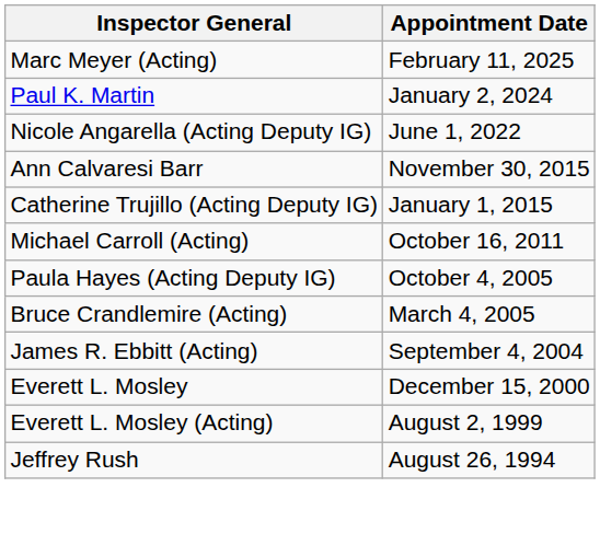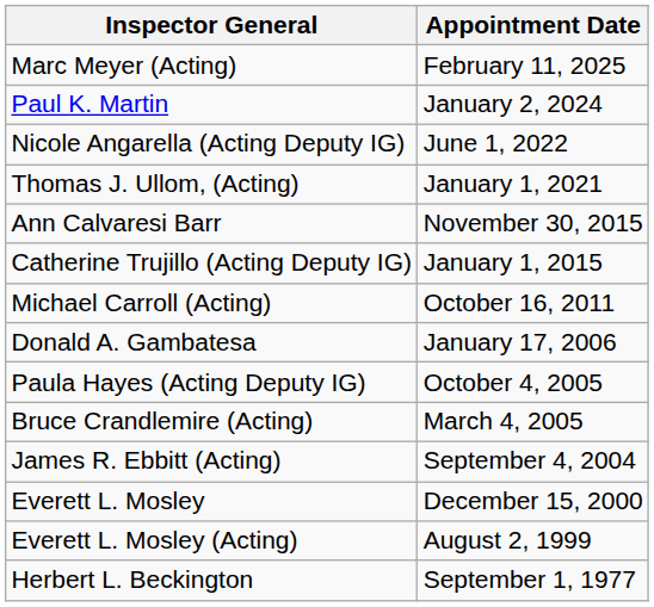 <table class="wikitable">
 <tr>
 <th><strong>Inspector General</strong></th>
 <th><strong>Appointment Date</strong></th>
 </tr>
 <tr>
 <td>Marc Meyer (Acting)</td>
 <td>February 11, 2025</td>
 </tr>
 <tr>
 <td><a href='#'>Paul K. Martin</a></td>
 <td>January 2, 2024</td>
 </tr>
 <tr>
 <td>Nicole Angarella (Acting Deputy IG)</td>
 <td>June 1, 2022</td>
 </tr>
 <tr>
+<td>Thomas J. Ullom,   (Acting)</td>
+<td>January 1, 2021</td>
+</tr>
+<tr>
 <td>Ann Calvaresi Barr</td>
 <td>November 30, 2015</td>
 </tr>
 <tr>
 <td>Catherine Trujillo (Acting Deputy IG)</td>
 <td>January 1, 2015</td>
 </tr>
 <tr>
 <td>Michael Carroll (Acting)</td>
 <td>October 16, 2011</td>
+</tr>
+<tr>
+<td>Donald A. Gambatesa</td>
+<td>January 17, 2006</td>
 </tr>
 <tr>
 <td>Paula Hayes (Acting Deputy IG)</td>
 <td>October 4, 2005</td>
 </tr>
 <tr>
 <td>Bruce Crandlemire (Acting)</td>
 <td>March 4, 2005</td>
 </tr>
 <tr>
 <td>James R. Ebbitt (Acting)</td>
 <td>September 4, 2004</td>
 </tr>
 <tr>
 <td>Everett L. Mosley</td>
 <td>December 15, 2000</td>
 </tr>
 <tr>
 <td>Everett L. Mosley (Acting)</td>
 <td>August 2, 1999</td>
 </tr>
 <tr>
-<td>Jeffrey Rush</td>
-<td>August 26, 1994</td>
+<td>Herbert L. Beckington</td>
+<td>September 1, 1977</td>
 </tr>
 </table>
